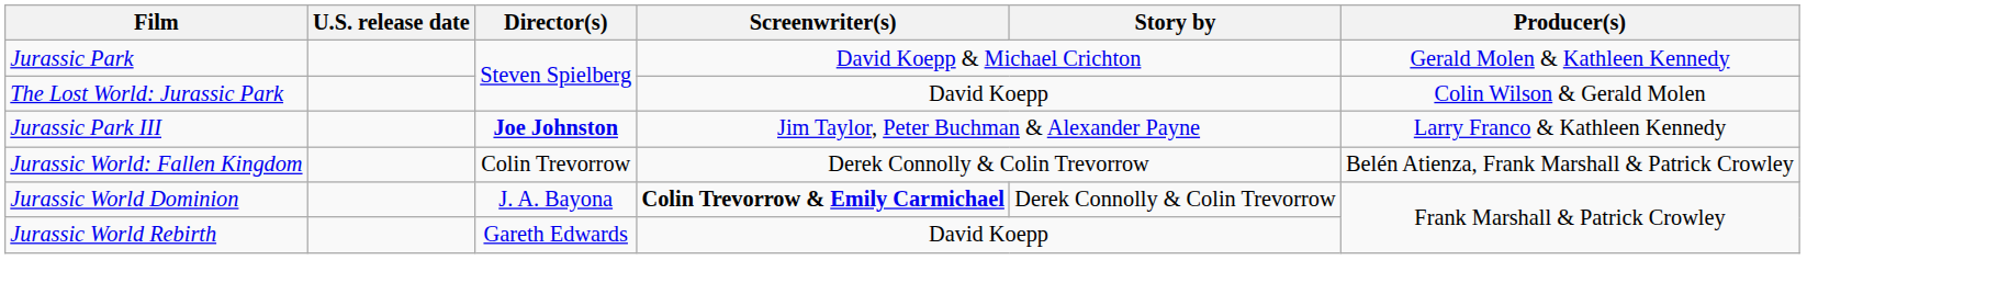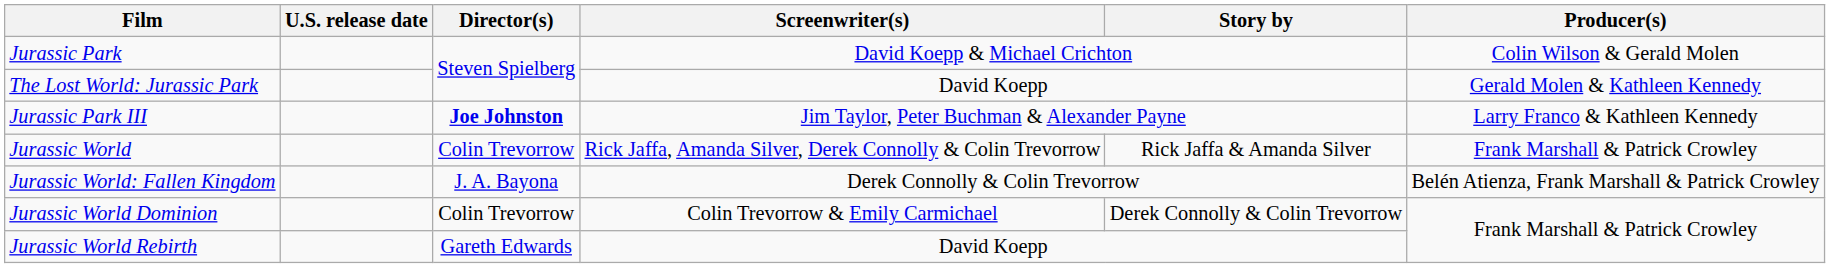 <table class="wikitable plainrowheaders" style="text-align:center;">
 <tr>
 <th>Film</th>
 <th>U.S. release date</th>
 <th>Director(s)</th>
 <th>Screenwriter(s)</th>
 <th>Story by</th>
 <th>Producer(s)</th>
 </tr>
 <tr>
 <td style="text-align:left"><em><a href='#'>Jurassic Park</a></em></td>
 <td style="text-align:left"></td>
 <td rowspan="2"><a href='#'>Steven Spielberg</a></td>
 <td colspan="2"><a href='#'>David Koepp</a> & <a href='#'>Michael Crichton</a></td>
-<td><a href='#'>Gerald Molen</a> & <a href='#'>Kathleen Kennedy</a></td>
+<td><a href='#'>Colin Wilson</a> & Gerald Molen</td>
 </tr>
 <tr>
 <td style="text-align:left"><em><a href='#'>The Lost World: Jurassic Park</a></em></td>
 <td style="text-align:left"></td>
 <td colspan="2">David Koepp</td>
-<td><a href='#'>Colin Wilson</a> & Gerald Molen</td>
+<td><a href='#'>Gerald Molen</a> & <a href='#'>Kathleen Kennedy</a></td>
 </tr>
 <tr>
 <td style="text-align:left"><em><a href='#'>Jurassic Park III</a></em></td>
 <td style="text-align:left"></td>
 <td><strong><a href='#'>Joe Johnston</a></strong></td>
 <td colspan="2"><a href='#'>Jim Taylor</a>, <a href='#'>Peter Buchman</a> & <a href='#'>Alexander Payne</a></td>
 <td><a href='#'>Larry Franco</a> & Kathleen Kennedy</td>
 </tr>
 <tr>
+<td style="text-align:left"><em><a href='#'>Jurassic World</a></em></td>
+<td style="text-align:left"></td>
+<td><a href='#'>Colin Trevorrow</a></td>
+<td><a href='#'>Rick Jaffa</a>, <a href='#'>Amanda Silver</a>, <a href='#'>Derek Connolly</a> & Colin Trevorrow</td>
+<td>Rick Jaffa & Amanda Silver</td>
+<td><a href='#'>Frank Marshall</a> & Patrick Crowley</td>
+</tr>
+<tr>
 <td style="text-align:left"><em><a href='#'>Jurassic World: Fallen Kingdom</a></em></td>
 <td style="text-align:left"></td>
-<td>Colin Trevorrow</td>
+<td><a href='#'>J. A. Bayona</a></td>
 <td colspan="2">Derek Connolly & Colin Trevorrow</td>
 <td>Belén Atienza, Frank Marshall & Patrick Crowley</td>
 </tr>
 <tr>
 <td style="text-align:left"><em><a href='#'>Jurassic World Dominion</a></em></td>
 <td style="text-align:left"></td>
-<td><a href='#'>J. A. Bayona</a></td>
-<td><strong>Colin Trevorrow & <a href='#'>Emily Carmichael</a></strong></td>
+<td>Colin Trevorrow</td>
+<td>Colin Trevorrow & <a href='#'>Emily Carmichael</a></td>
 <td>Derek Connolly & Colin Trevorrow</td>
 <td rowspan="2">Frank Marshall & Patrick Crowley</td>
 </tr>
 <tr>
 <td style="text-align:left"><em><a href='#'>Jurassic World Rebirth</a></em></td>
 <td style="text-align:left"></td>
 <td><a href='#'>Gareth Edwards</a></td>
 <td colspan="2">David Koepp</td>
 </tr>
 </table>
